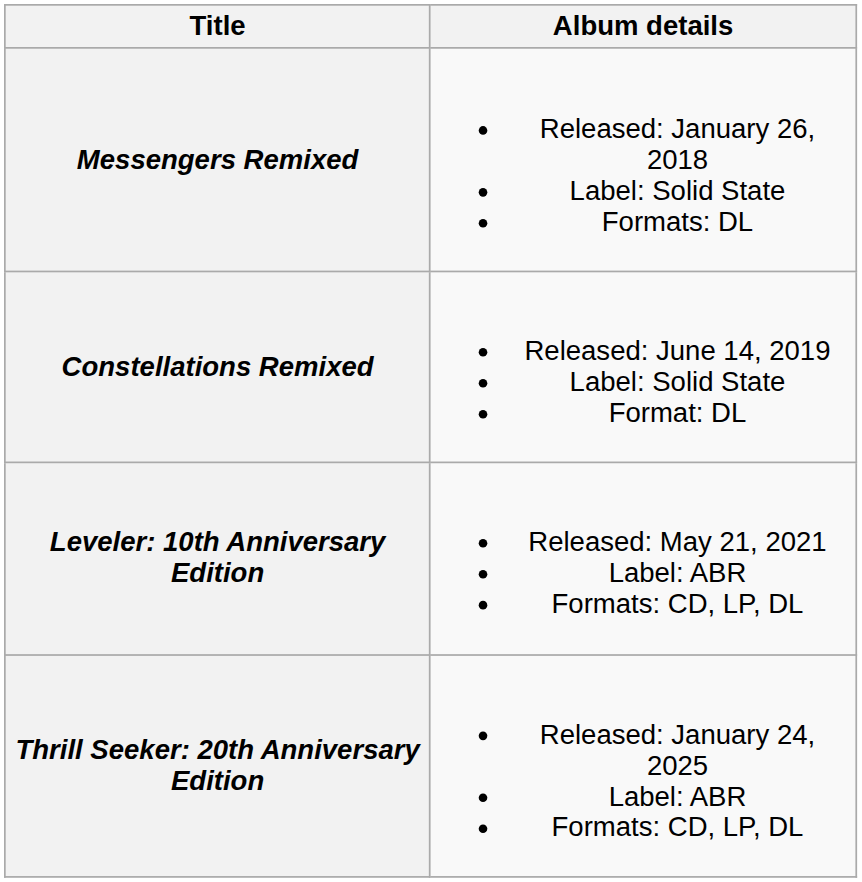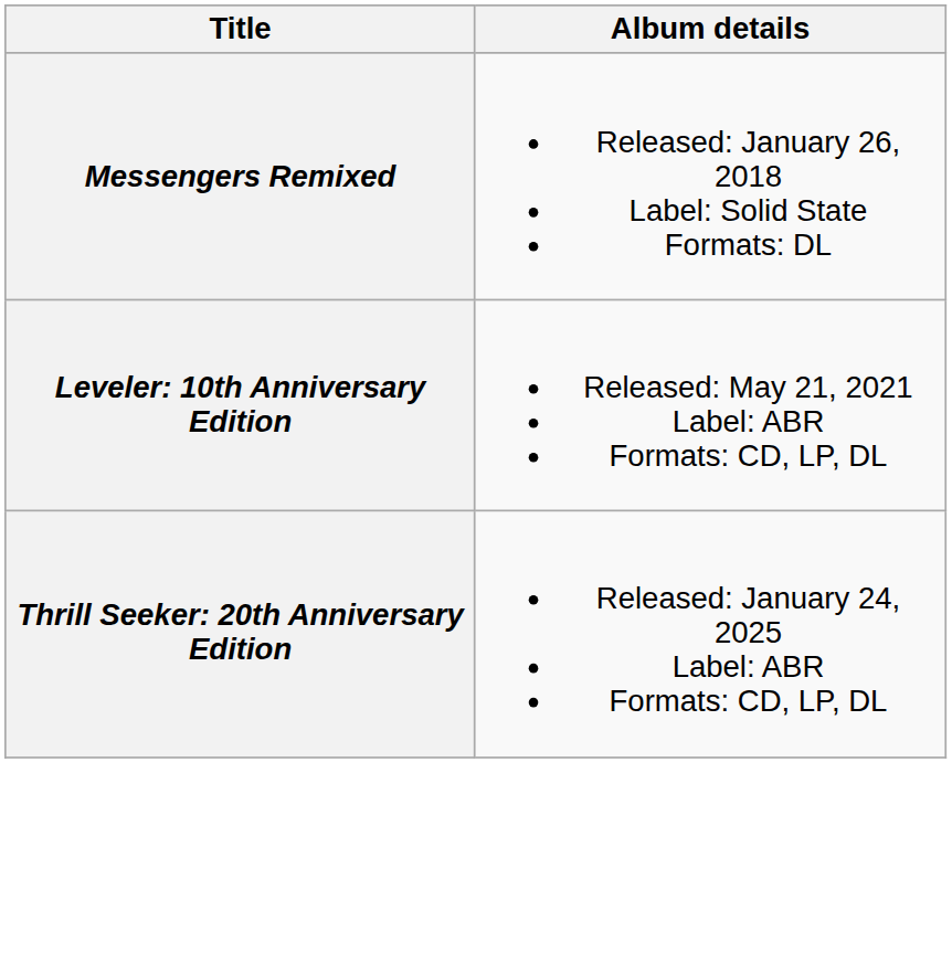 <table class="wikitable plainrowheaders" style="text-align:center;">
 <tr>
 <th scope="col" style="width:15em;">Title</th>
 <th scope="col" style="width:15em;">Album details</th>
 </tr>
 <tr>
 <th scope="row"><em>Messengers Remixed</em></th>
 <td><br><ul><li>Released: January 26, 2018</li><li>Label: Solid State</li><li>Formats: DL</li></ul></td>
 </tr>
 <tr>
-<th scope="row"><em>Constellations Remixed</em></th>
-<td><br><ul><li>Released: June 14, 2019</li><li>Label: Solid State</li><li>Format: DL</li></ul></td>
-</tr>
-<tr>
 <th scope="row"><em>Leveler: 10th Anniversary Edition</em></th>
 <td><br><ul><li>Released: May 21, 2021</li><li>Label: ABR</li><li>Formats: CD, LP, DL</li></ul></td>
 </tr>
 <tr>
 <th scope="row"><em>Thrill Seeker: 20th Anniversary Edition</em></th>
 <td><br><ul><li>Released: January 24, 2025</li><li>Label: ABR</li><li>Formats: CD, LP, DL</li></ul></td>
 </tr>
 </table>
